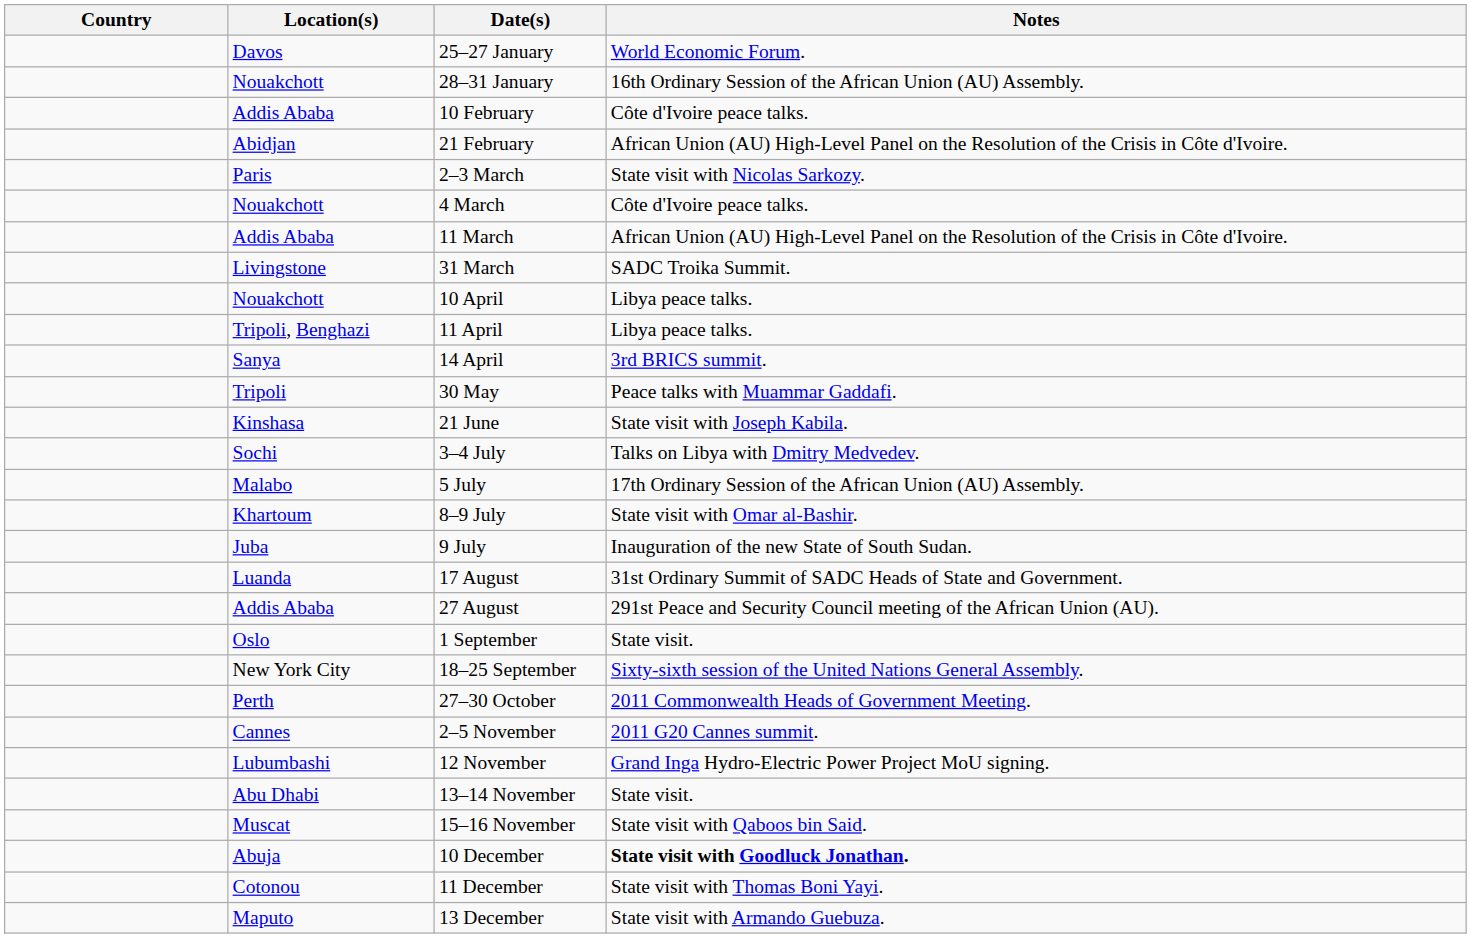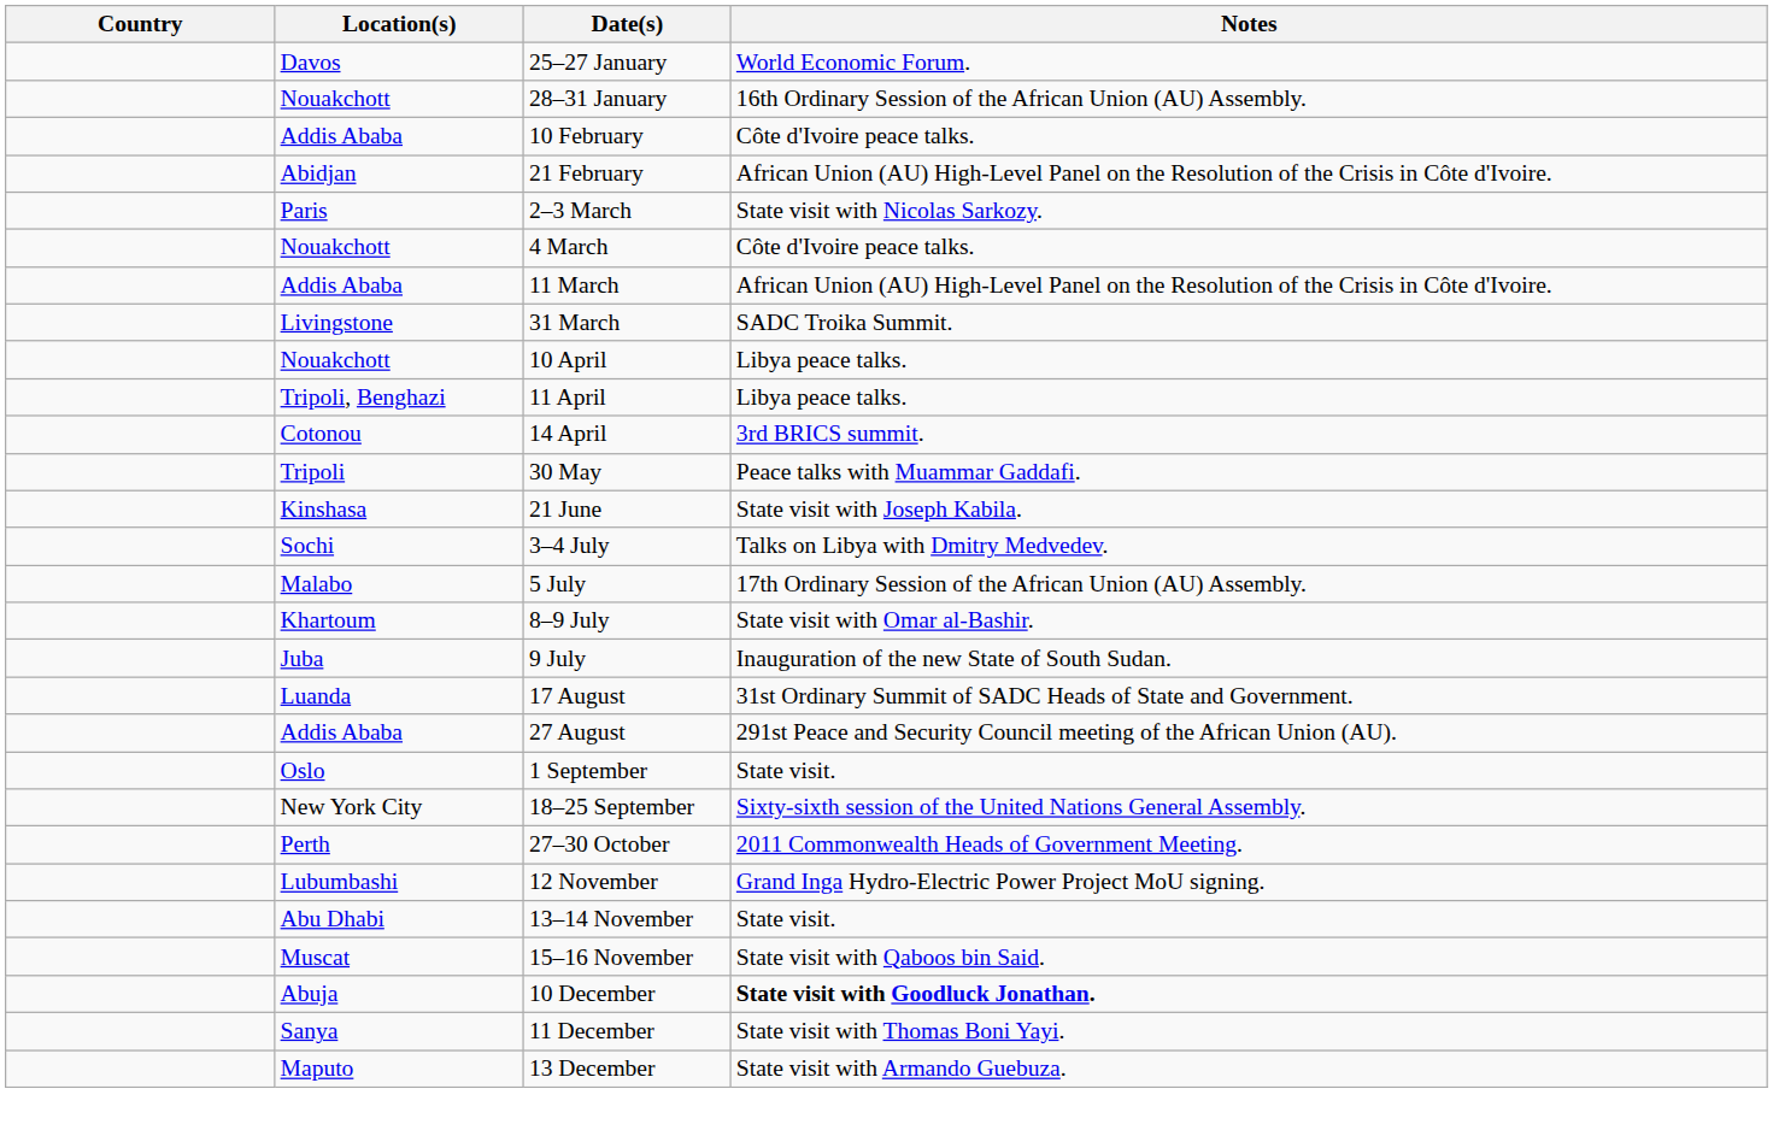 <table class="wikitable sortable">
 <tr>
 <th style="width: 13%;">Country</th>
 <th style="width: 12%;">Location(s)</th>
 <th style="width: 10%; ">Date(s)</th>
 <th style="width: 50%;">Notes</th>
 </tr>
 <tr>
 <td></td>
 <td><a href='#'>Davos</a></td>
 <td>25–27 January</td>
 <td><a href='#'>World Economic Forum</a>.</td>
 </tr>
 <tr>
 <td></td>
 <td><a href='#'>Nouakchott</a></td>
 <td>28–31 January</td>
 <td>16th Ordinary Session of the African Union (AU) Assembly.</td>
 </tr>
 <tr>
 <td></td>
 <td><a href='#'>Addis Ababa</a></td>
 <td>10 February</td>
 <td>Côte d'Ivoire peace talks.</td>
 </tr>
 <tr>
 <td></td>
 <td><a href='#'>Abidjan</a></td>
 <td>21 February</td>
 <td>African Union (AU) High-Level Panel on the Resolution of the Crisis in Côte d'Ivoire.</td>
 </tr>
 <tr>
 <td></td>
 <td><a href='#'>Paris</a></td>
 <td>2–3 March</td>
 <td>State visit with <a href='#'>Nicolas Sarkozy</a>.</td>
 </tr>
 <tr>
 <td></td>
 <td><a href='#'>Nouakchott</a></td>
 <td>4 March</td>
 <td>Côte d'Ivoire peace talks.</td>
 </tr>
 <tr>
 <td></td>
 <td><a href='#'>Addis Ababa</a></td>
 <td>11 March</td>
 <td>African Union (AU) High-Level Panel on the Resolution of the Crisis in Côte d'Ivoire.</td>
 </tr>
 <tr>
 <td></td>
 <td><a href='#'>Livingstone</a></td>
 <td>31 March</td>
 <td>SADC Troika Summit.</td>
 </tr>
 <tr>
 <td></td>
 <td><a href='#'>Nouakchott</a></td>
 <td>10 April</td>
 <td>Libya peace talks.</td>
 </tr>
 <tr>
 <td></td>
 <td><a href='#'>Tripoli</a>, <a href='#'>Benghazi</a></td>
 <td>11 April</td>
 <td>Libya peace talks.</td>
 </tr>
 <tr>
 <td></td>
-<td><a href='#'>Sanya</a></td>
+<td><a href='#'>Cotonou</a></td>
 <td>14 April</td>
 <td><a href='#'>3rd BRICS summit</a>.</td>
 </tr>
 <tr>
 <td></td>
 <td><a href='#'>Tripoli</a></td>
 <td>30 May</td>
 <td>Peace talks with <a href='#'>Muammar Gaddafi</a>.</td>
 </tr>
 <tr>
 <td></td>
 <td><a href='#'>Kinshasa</a></td>
 <td>21 June</td>
 <td>State visit with <a href='#'>Joseph Kabila</a>.</td>
 </tr>
 <tr>
 <td></td>
 <td><a href='#'>Sochi</a></td>
 <td>3–4 July</td>
 <td>Talks on Libya with <a href='#'>Dmitry Medvedev</a>.</td>
 </tr>
 <tr>
 <td></td>
 <td><a href='#'>Malabo</a></td>
 <td>5 July</td>
 <td>17th Ordinary Session of the African Union (AU) Assembly.</td>
 </tr>
 <tr>
 <td></td>
 <td><a href='#'>Khartoum</a></td>
 <td>8–9 July</td>
 <td>State visit with <a href='#'>Omar al-Bashir</a>.</td>
 </tr>
 <tr>
 <td></td>
 <td><a href='#'>Juba</a></td>
 <td>9 July</td>
 <td>Inauguration of the new State of South Sudan.</td>
 </tr>
 <tr>
 <td></td>
 <td><a href='#'>Luanda</a></td>
 <td>17 August</td>
 <td>31st Ordinary Summit of SADC Heads of State and Government.</td>
 </tr>
 <tr>
 <td></td>
 <td><a href='#'>Addis Ababa</a></td>
 <td>27 August</td>
 <td>291st Peace and Security Council meeting of the African Union (AU).</td>
 </tr>
 <tr>
 <td></td>
 <td><a href='#'>Oslo</a></td>
 <td>1 September</td>
 <td>State visit.</td>
 </tr>
 <tr>
 <td></td>
 <td>New York City</td>
 <td>18–25 September</td>
 <td><a href='#'>Sixty-sixth session of the United Nations General Assembly</a>.</td>
 </tr>
 <tr>
 <td></td>
 <td><a href='#'>Perth</a></td>
 <td>27–30 October</td>
 <td><a href='#'>2011 Commonwealth Heads of Government Meeting</a>.</td>
 </tr>
 <tr>
 <td></td>
-<td><a href='#'>Cannes</a></td>
-<td>2–5 November</td>
-<td><a href='#'>2011 G20 Cannes summit</a>.</td>
-</tr>
-<tr>
-<td></td>
 <td><a href='#'>Lubumbashi</a></td>
 <td>12 November</td>
 <td><a href='#'>Grand Inga</a> Hydro-Electric Power Project MoU signing.</td>
 </tr>
 <tr>
 <td></td>
 <td><a href='#'>Abu Dhabi</a></td>
 <td>13–14 November</td>
 <td>State visit.</td>
 </tr>
 <tr>
 <td></td>
 <td><a href='#'>Muscat</a></td>
 <td>15–16 November</td>
 <td>State visit with <a href='#'>Qaboos bin Said</a>.</td>
 </tr>
 <tr>
 <td></td>
 <td><a href='#'>Abuja</a></td>
 <td>10 December</td>
 <td><strong>State visit with <a href='#'>Goodluck Jonathan</a>.</strong></td>
 </tr>
 <tr>
 <td></td>
-<td><a href='#'>Cotonou</a></td>
+<td><a href='#'>Sanya</a></td>
 <td>11 December</td>
 <td>State visit with <a href='#'>Thomas Boni Yayi</a>.</td>
 </tr>
 <tr>
 <td></td>
 <td><a href='#'>Maputo</a></td>
 <td>13 December</td>
 <td>State visit with <a href='#'>Armando Guebuza</a>.</td>
 </tr>
 </table>
